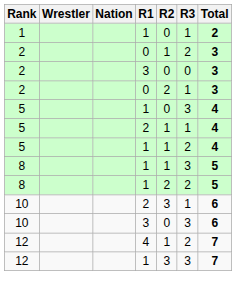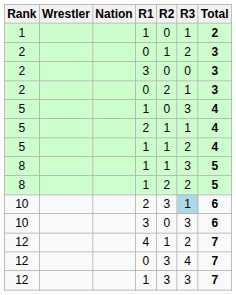 <table class="wikitable sortable" style="text-align:center;">
 <tr>
 <th>Rank</th>
 <th>Wrestler</th>
 <th>Nation</th>
 <th>R1</th>
 <th>R2</th>
 <th>R3</th>
 <th>Total</th>
 </tr>
 <tr style="background:#cfc;">
 <td>1</td>
 <td align=left></td>
 <td align=left></td>
 <td>1</td>
 <td>0</td>
 <td>1</td>
 <td><strong>2</strong></td>
 </tr>
 <tr style="background:#cfc;">
 <td>2</td>
 <td align=left></td>
 <td align=left></td>
 <td>0</td>
 <td>1</td>
 <td>2</td>
 <td><strong>3</strong></td>
 </tr>
 <tr style="background:#cfc;">
 <td>2</td>
 <td align=left></td>
 <td align=left></td>
 <td>3</td>
 <td>0</td>
 <td>0</td>
 <td><strong>3</strong></td>
 </tr>
 <tr style="background:#cfc;">
 <td>2</td>
 <td align=left></td>
 <td align=left></td>
 <td>0</td>
 <td>2</td>
 <td>1</td>
 <td><strong>3</strong></td>
 </tr>
 <tr style="background:#cfc;">
 <td>5</td>
 <td align=left></td>
 <td align=left></td>
 <td>1</td>
 <td>0</td>
 <td>3</td>
 <td><strong>4</strong></td>
 </tr>
 <tr style="background:#cfc;">
 <td>5</td>
 <td align=left></td>
 <td align=left></td>
 <td>2</td>
 <td>1</td>
 <td>1</td>
 <td><strong>4</strong></td>
 </tr>
 <tr style="background:#cfc;">
 <td>5</td>
 <td align=left></td>
 <td align=left></td>
 <td>1</td>
 <td>1</td>
 <td>2</td>
 <td><strong>4</strong></td>
 </tr>
 <tr style="background:#cfc;">
 <td>8</td>
 <td align=left></td>
 <td align=left></td>
 <td>1</td>
 <td>1</td>
 <td>3</td>
 <td><strong>5</strong></td>
 </tr>
 <tr style="background:#cfc;">
 <td>8</td>
 <td align=left></td>
 <td align=left></td>
 <td>1</td>
 <td>2</td>
 <td>2</td>
 <td><strong>5</strong></td>
 </tr>
 <tr>
 <td>10</td>
 <td align=left></td>
 <td align=left></td>
 <td>2</td>
 <td>3</td>
-<td>1</td>
+<td style="background: lightblue;">1</td>
 <td><strong>6</strong></td>
 </tr>
 <tr>
 <td>10</td>
 <td align=left></td>
 <td align=left></td>
 <td>3</td>
 <td>0</td>
 <td>3</td>
 <td><strong>6</strong></td>
 </tr>
 <tr>
 <td>12</td>
 <td align=left></td>
 <td align=left></td>
 <td>4</td>
 <td>1</td>
 <td>2</td>
 <td><strong>7</strong></td>
 </tr>
 <tr>
 <td>12</td>
 <td align=left></td>
 <td align=left></td>
+<td>0</td>
+<td>3</td>
+<td>4</td>
+<td><strong>7</strong></td>
+</tr>
+<tr>
+<td>12</td>
+<td align=left></td>
+<td align=left></td>
 <td>1</td>
 <td>3</td>
 <td>3</td>
 <td><strong>7</strong></td>
 </tr>
 </table>
